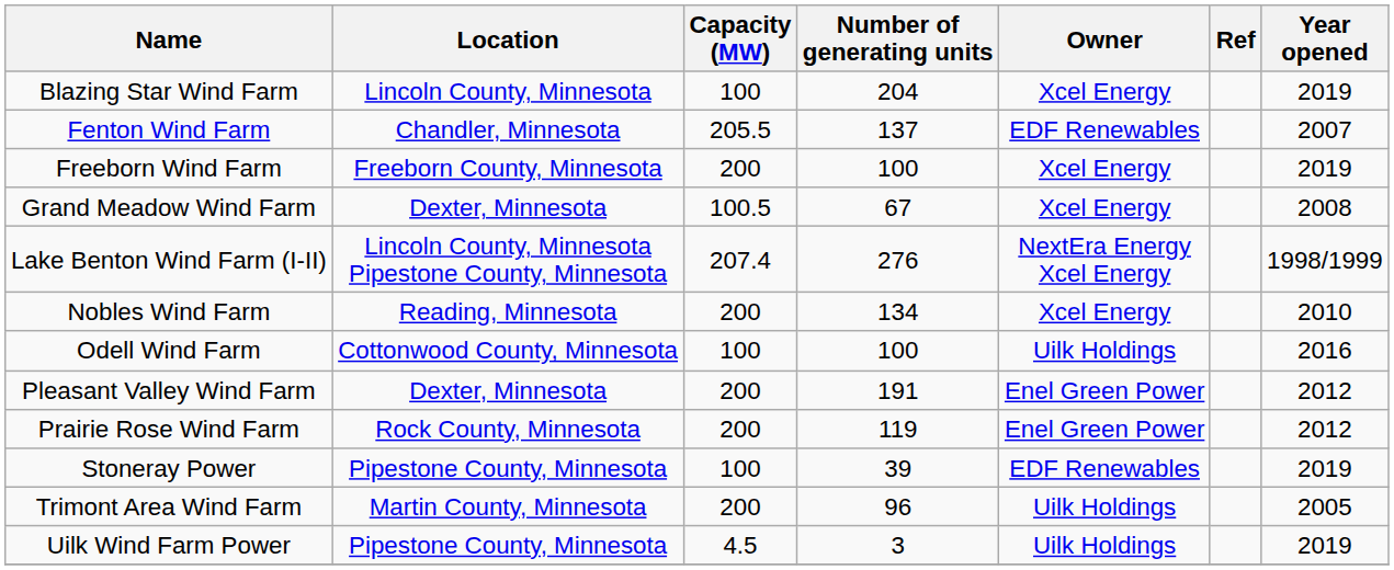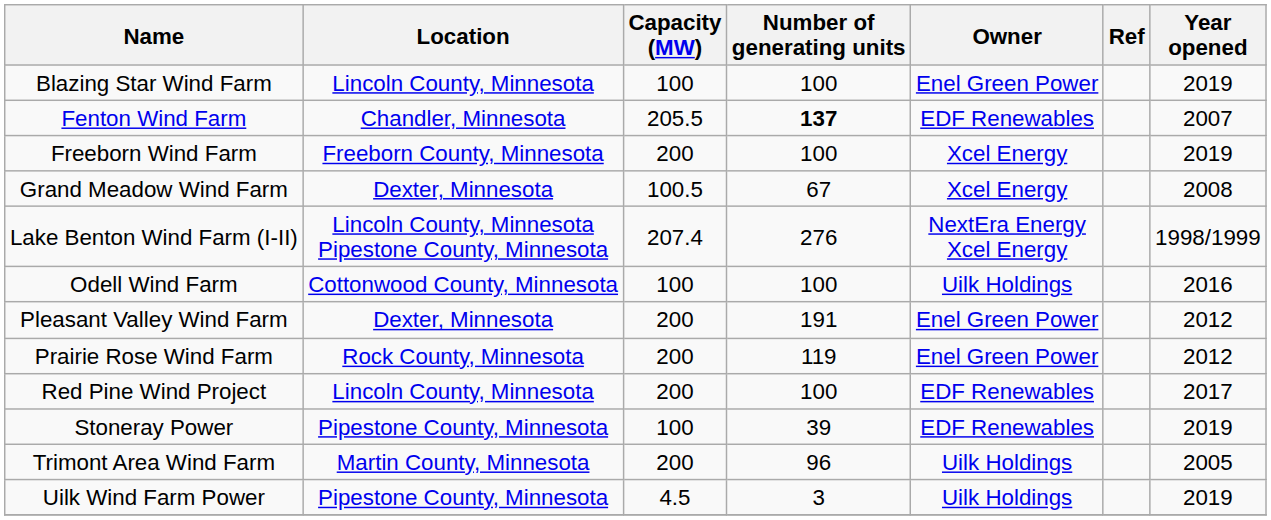 <table class="wikitable sortable" style="font-size:95%; text-align:center;">
 <tr>
 <th>Name</th>
 <th>Location</th>
 <th>Capacity<br>(<a href='#'>MW</a>)</th>
 <th>Number of <br>generating units</th>
 <th>Owner</th>
 <th>Ref</th>
 <th>Year<br>opened</th>
 </tr>
 <tr>
 <td>Blazing Star Wind Farm</td>
 <td><a href='#'>Lincoln County, Minnesota</a></td>
 <td>100</td>
-<td>204</td>
-<td><a href='#'>Xcel Energy</a></td>
+<td>100</td>
+<td><a href='#'>Enel Green Power</a></td>
 <td></td>
 <td>2019</td>
 </tr>
 <tr>
 <td><a href='#'>Fenton Wind Farm</a></td>
 <td><a href='#'>Chandler, Minnesota</a></td>
 <td>205.5</td>
-<td>137</td>
+<td><strong>137</strong></td>
 <td><a href='#'>EDF Renewables</a></td>
 <td></td>
 <td>2007</td>
 </tr>
 <tr>
 <td>Freeborn Wind Farm</td>
 <td><a href='#'>Freeborn County, Minnesota</a></td>
 <td>200</td>
 <td>100</td>
 <td><a href='#'>Xcel Energy</a></td>
 <td></td>
 <td>2019</td>
 </tr>
 <tr>
 <td>Grand Meadow Wind Farm</td>
 <td><a href='#'>Dexter, Minnesota</a></td>
 <td>100.5</td>
 <td>67</td>
 <td><a href='#'>Xcel Energy</a></td>
 <td></td>
 <td>2008</td>
 </tr>
 <tr>
 <td>Lake Benton Wind Farm (I-II)</td>
 <td><a href='#'>Lincoln County, Minnesota</a><br><a href='#'>Pipestone County, Minnesota</a></td>
 <td>207.4</td>
 <td>276</td>
 <td><a href='#'>NextEra Energy</a><br><a href='#'>Xcel Energy</a></td>
 <td></td>
 <td>1998/1999</td>
 </tr>
 <tr>
-<td>Nobles Wind Farm</td>
-<td><a href='#'>Reading, Minnesota</a></td>
-<td>200</td>
-<td>134</td>
-<td><a href='#'>Xcel Energy</a></td>
-<td></td>
-<td>2010</td>
-</tr>
-<tr>
 <td>Odell Wind Farm</td>
 <td><a href='#'>Cottonwood County, Minnesota</a></td>
 <td>100</td>
 <td>100</td>
 <td><a href='#'>Uilk Holdings</a></td>
 <td></td>
 <td>2016</td>
 </tr>
 <tr>
 <td>Pleasant Valley Wind Farm</td>
 <td><a href='#'>Dexter, Minnesota</a></td>
 <td>200</td>
 <td>191</td>
 <td><a href='#'>Enel Green Power</a></td>
 <td></td>
 <td>2012</td>
 </tr>
 <tr>
 <td>Prairie Rose Wind Farm</td>
 <td><a href='#'>Rock County, Minnesota</a></td>
 <td>200</td>
 <td>119</td>
 <td><a href='#'>Enel Green Power</a></td>
 <td></td>
 <td>2012</td>
+</tr>
+<tr>
+<td>Red Pine Wind Project</td>
+<td><a href='#'>Lincoln County, Minnesota</a></td>
+<td>200</td>
+<td>100</td>
+<td><a href='#'>EDF Renewables</a></td>
+<td></td>
+<td>2017</td>
 </tr>
 <tr>
 <td>Stoneray Power</td>
 <td><a href='#'>Pipestone County, Minnesota</a></td>
 <td>100</td>
 <td>39</td>
 <td><a href='#'>EDF Renewables</a></td>
 <td></td>
 <td>2019</td>
 </tr>
 <tr>
 <td>Trimont Area Wind Farm</td>
 <td><a href='#'>Martin County, Minnesota</a></td>
 <td>200</td>
 <td>96</td>
 <td><a href='#'>Uilk Holdings</a></td>
 <td></td>
 <td>2005</td>
 </tr>
 <tr>
 <td>Uilk Wind Farm Power</td>
 <td><a href='#'>Pipestone County, Minnesota</a></td>
 <td>4.5</td>
 <td>3</td>
 <td><a href='#'>Uilk Holdings</a></td>
 <td></td>
 <td>2019</td>
 </tr>
 <tr>
 </tr>
 </table>
